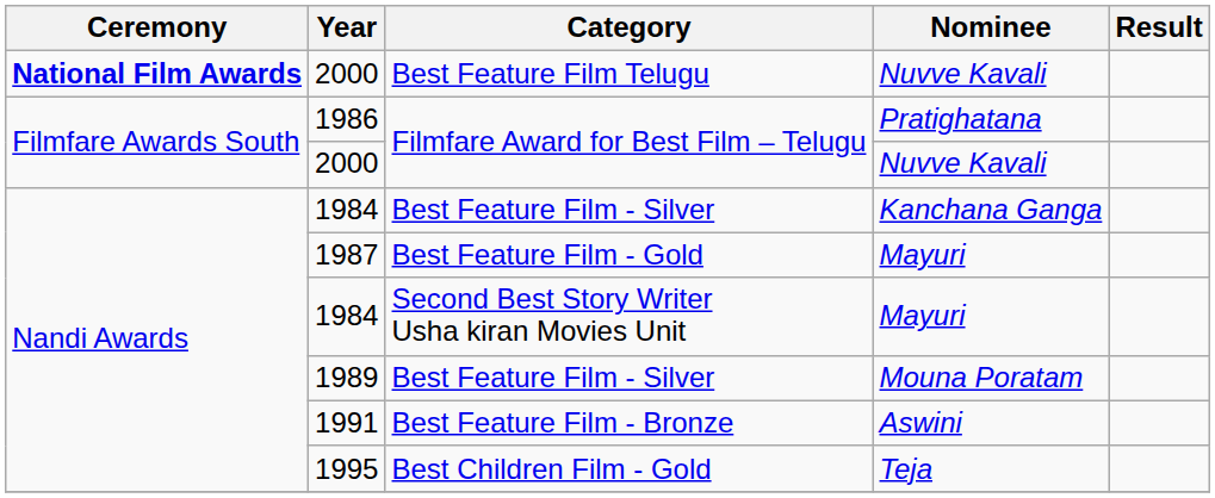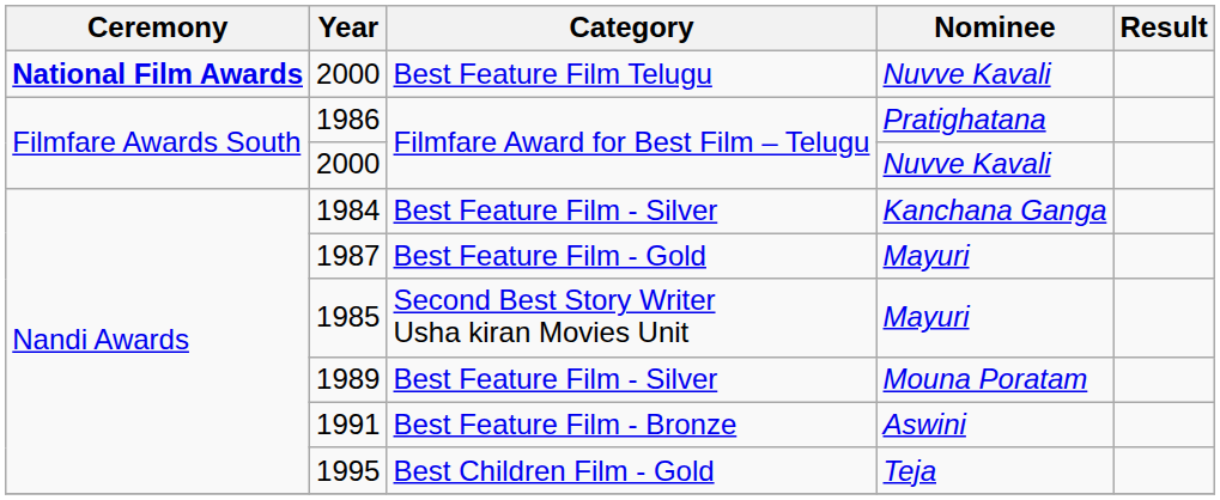 <table class="wikitable">
 <tr>
 <th>Ceremony</th>
 <th>Year</th>
 <th>Category</th>
 <th>Nominee</th>
 <th>Result</th>
 </tr>
 <tr>
 <td><strong><a href='#'>National Film Awards</a></strong></td>
 <td>2000</td>
 <td><a href='#'>Best Feature Film Telugu</a></td>
 <td><em><a href='#'>Nuvve Kavali</a></em></td>
 <td></td>
 </tr>
 <tr>
 <td rowspan="2"><a href='#'>Filmfare Awards South</a></td>
 <td>1986</td>
 <td rowspan="2"><a href='#'>Filmfare Award for Best Film – Telugu</a></td>
 <td><em><a href='#'>Pratighatana</a></em></td>
 <td></td>
 </tr>
 <tr>
 <td>2000</td>
 <td><em><a href='#'>Nuvve Kavali</a></em></td>
 <td></td>
 </tr>
 <tr>
 <td rowspan="6"><a href='#'>Nandi Awards</a></td>
 <td>1984</td>
 <td><a href='#'>Best Feature Film - Silver</a></td>
 <td><em><a href='#'>Kanchana Ganga</a></em></td>
 <td></td>
 </tr>
 <tr>
 <td>1987</td>
 <td><a href='#'>Best Feature Film - Gold</a></td>
 <td><a href='#'><em>Mayuri</em></a></td>
 <td></td>
 </tr>
 <tr>
-<td>1984</td>
+<td>1985</td>
 <td><a href='#'>Second Best Story Writer</a> <br> Usha kiran Movies Unit</td>
 <td><a href='#'><em>Mayuri</em></a></td>
 <td></td>
 </tr>
 <tr>
 <td>1989</td>
 <td><a href='#'>Best Feature Film - Silver</a></td>
 <td><em><a href='#'>Mouna Poratam</a></em></td>
 <td></td>
 </tr>
 <tr>
 <td>1991</td>
 <td><a href='#'>Best Feature Film - Bronze</a></td>
 <td><a href='#'><em>Aswini</em></a></td>
 <td></td>
 </tr>
 <tr>
 <td>1995</td>
 <td><a href='#'>Best Children Film - Gold</a></td>
 <td><a href='#'><em>Teja</em></a></td>
 <td></td>
 </tr>
 <tr>
 </tr>
 </table>
